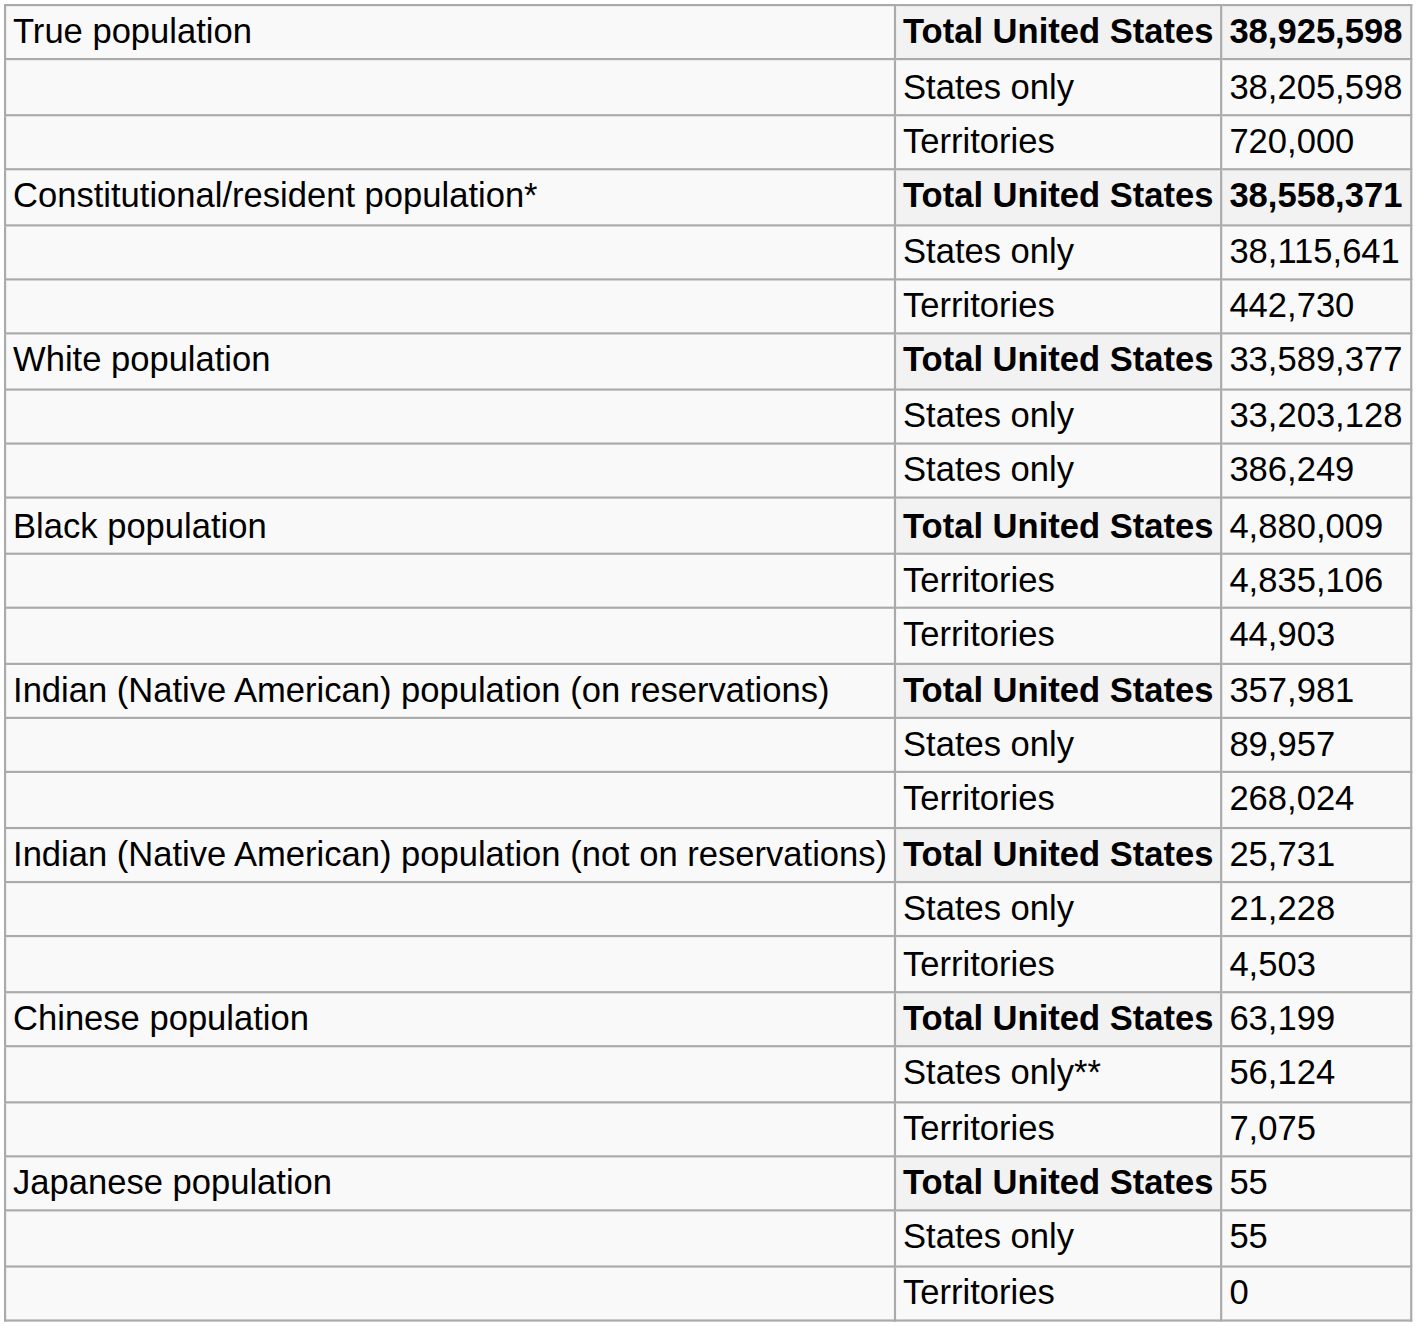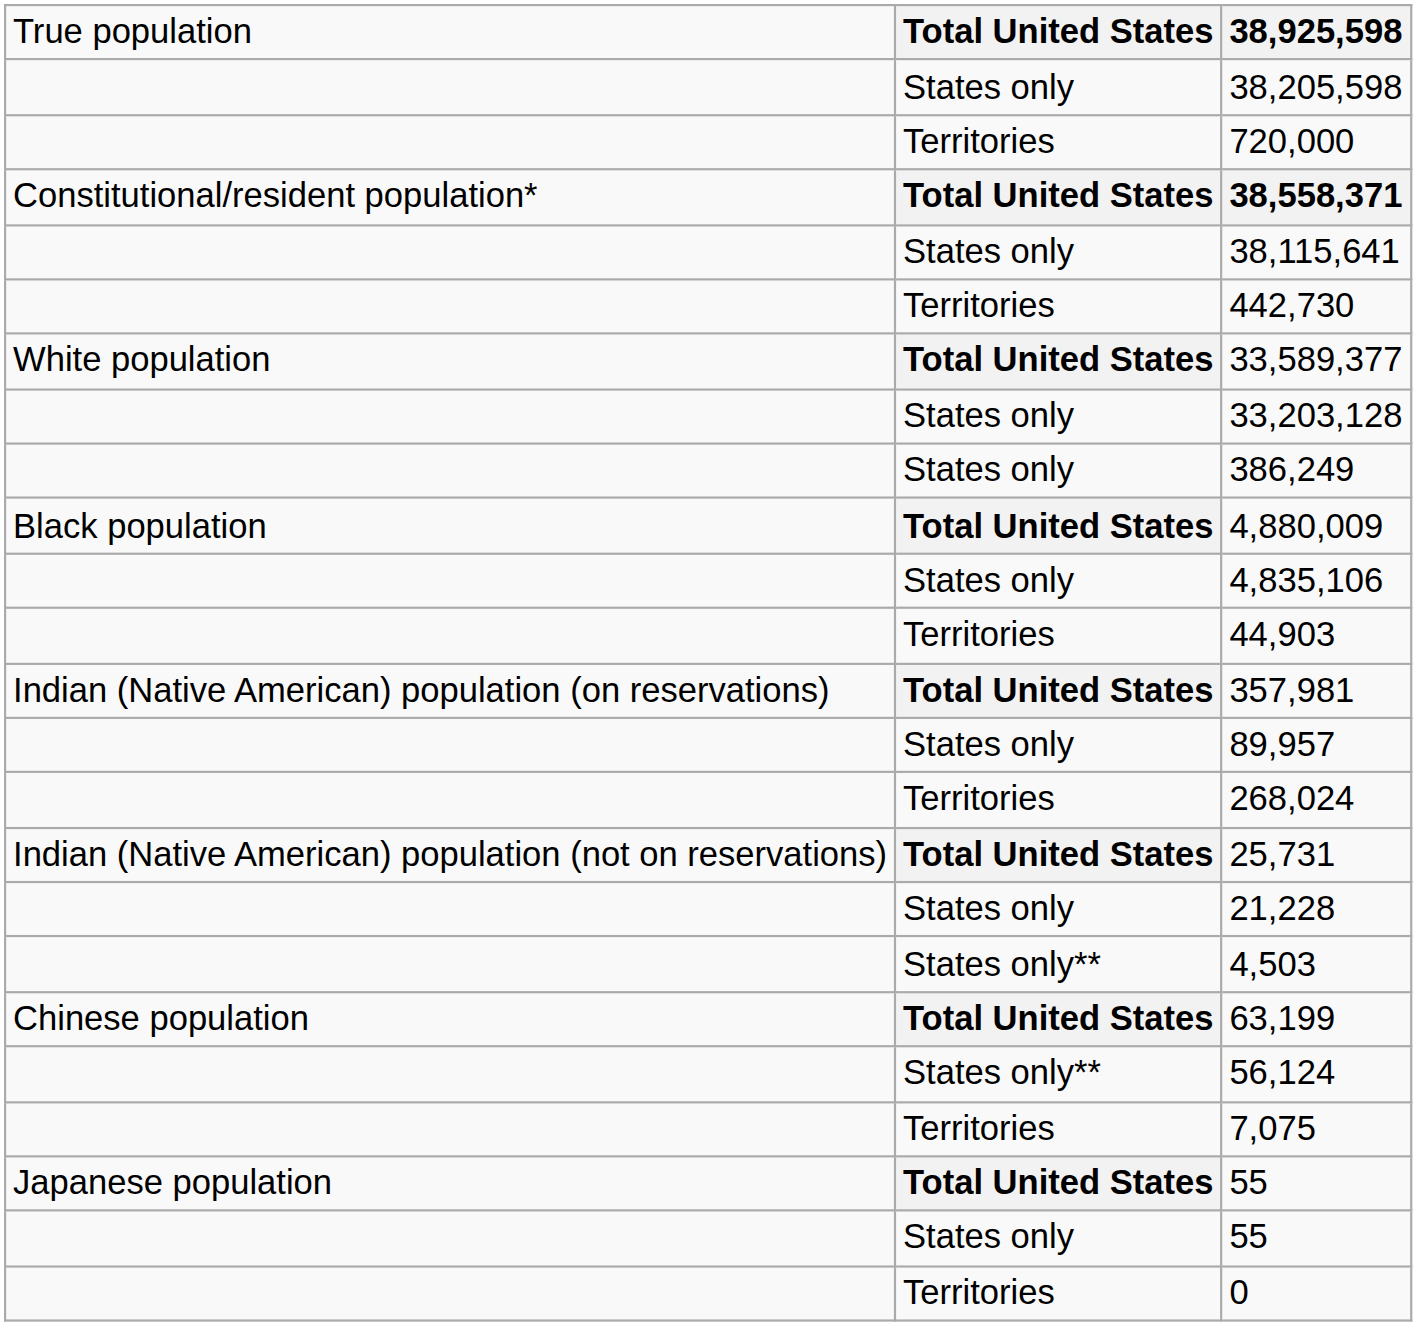 <table class="wikitable sortable mw-collapsible">
 <tr>
 <td>True population</td>
 <th>Total United States</th>
 <th>38,925,598</th>
 </tr>
 <tr>
 <td></td>
 <td>States only</td>
 <td>38,205,598</td>
 </tr>
 <tr>
 <td></td>
 <td>Territories</td>
 <td>720,000</td>
 </tr>
 <tr>
 <td>Constitutional/resident population*</td>
 <th>Total United States</th>
 <th>38,558,371</th>
 </tr>
 <tr>
 <td></td>
 <td>States only</td>
 <td>38,115,641</td>
 </tr>
 <tr>
 <td></td>
 <td>Territories</td>
 <td>442,730</td>
 </tr>
 <tr>
 <td>White population</td>
 <th>Total United States</th>
 <td>33,589,377</td>
 </tr>
 <tr>
 <td></td>
 <td>States only</td>
 <td>33,203,128</td>
 </tr>
 <tr>
 <td></td>
 <td>States only</td>
 <td>386,249</td>
 </tr>
 <tr>
 <td>Black population</td>
 <th>Total United States</th>
 <td>4,880,009</td>
 </tr>
 <tr>
 <td></td>
-<td>Territories</td>
+<td>States only</td>
 <td>4,835,106</td>
 </tr>
 <tr>
 <td></td>
 <td>Territories</td>
 <td>44,903</td>
 </tr>
 <tr>
 <td>Indian (Native American) population (on reservations)</td>
 <th>Total United States</th>
 <td>357,981</td>
 </tr>
 <tr>
 <td></td>
 <td>States only</td>
 <td>89,957</td>
 </tr>
 <tr>
 <td></td>
 <td>Territories</td>
 <td>268,024</td>
 </tr>
 <tr>
 <td>Indian (Native American) population (not on reservations)</td>
 <th>Total United States</th>
 <td>25,731</td>
 </tr>
 <tr>
 <td></td>
 <td>States only</td>
 <td>21,228</td>
 </tr>
 <tr>
 <td></td>
-<td>Territories</td>
+<td>States only**</td>
 <td>4,503</td>
 </tr>
 <tr>
 <td>Chinese population</td>
 <th>Total United States</th>
 <td>63,199</td>
 </tr>
 <tr>
 <td></td>
 <td>States only**</td>
 <td>56,124</td>
 </tr>
 <tr>
 <td></td>
 <td>Territories</td>
 <td>7,075</td>
 </tr>
 <tr>
 <td>Japanese population</td>
 <th>Total United States</th>
 <td>55</td>
 </tr>
 <tr>
 <td></td>
 <td>States only</td>
 <td>55</td>
 </tr>
 <tr>
 <td></td>
 <td>Territories</td>
 <td>0</td>
 </tr>
 </table>
